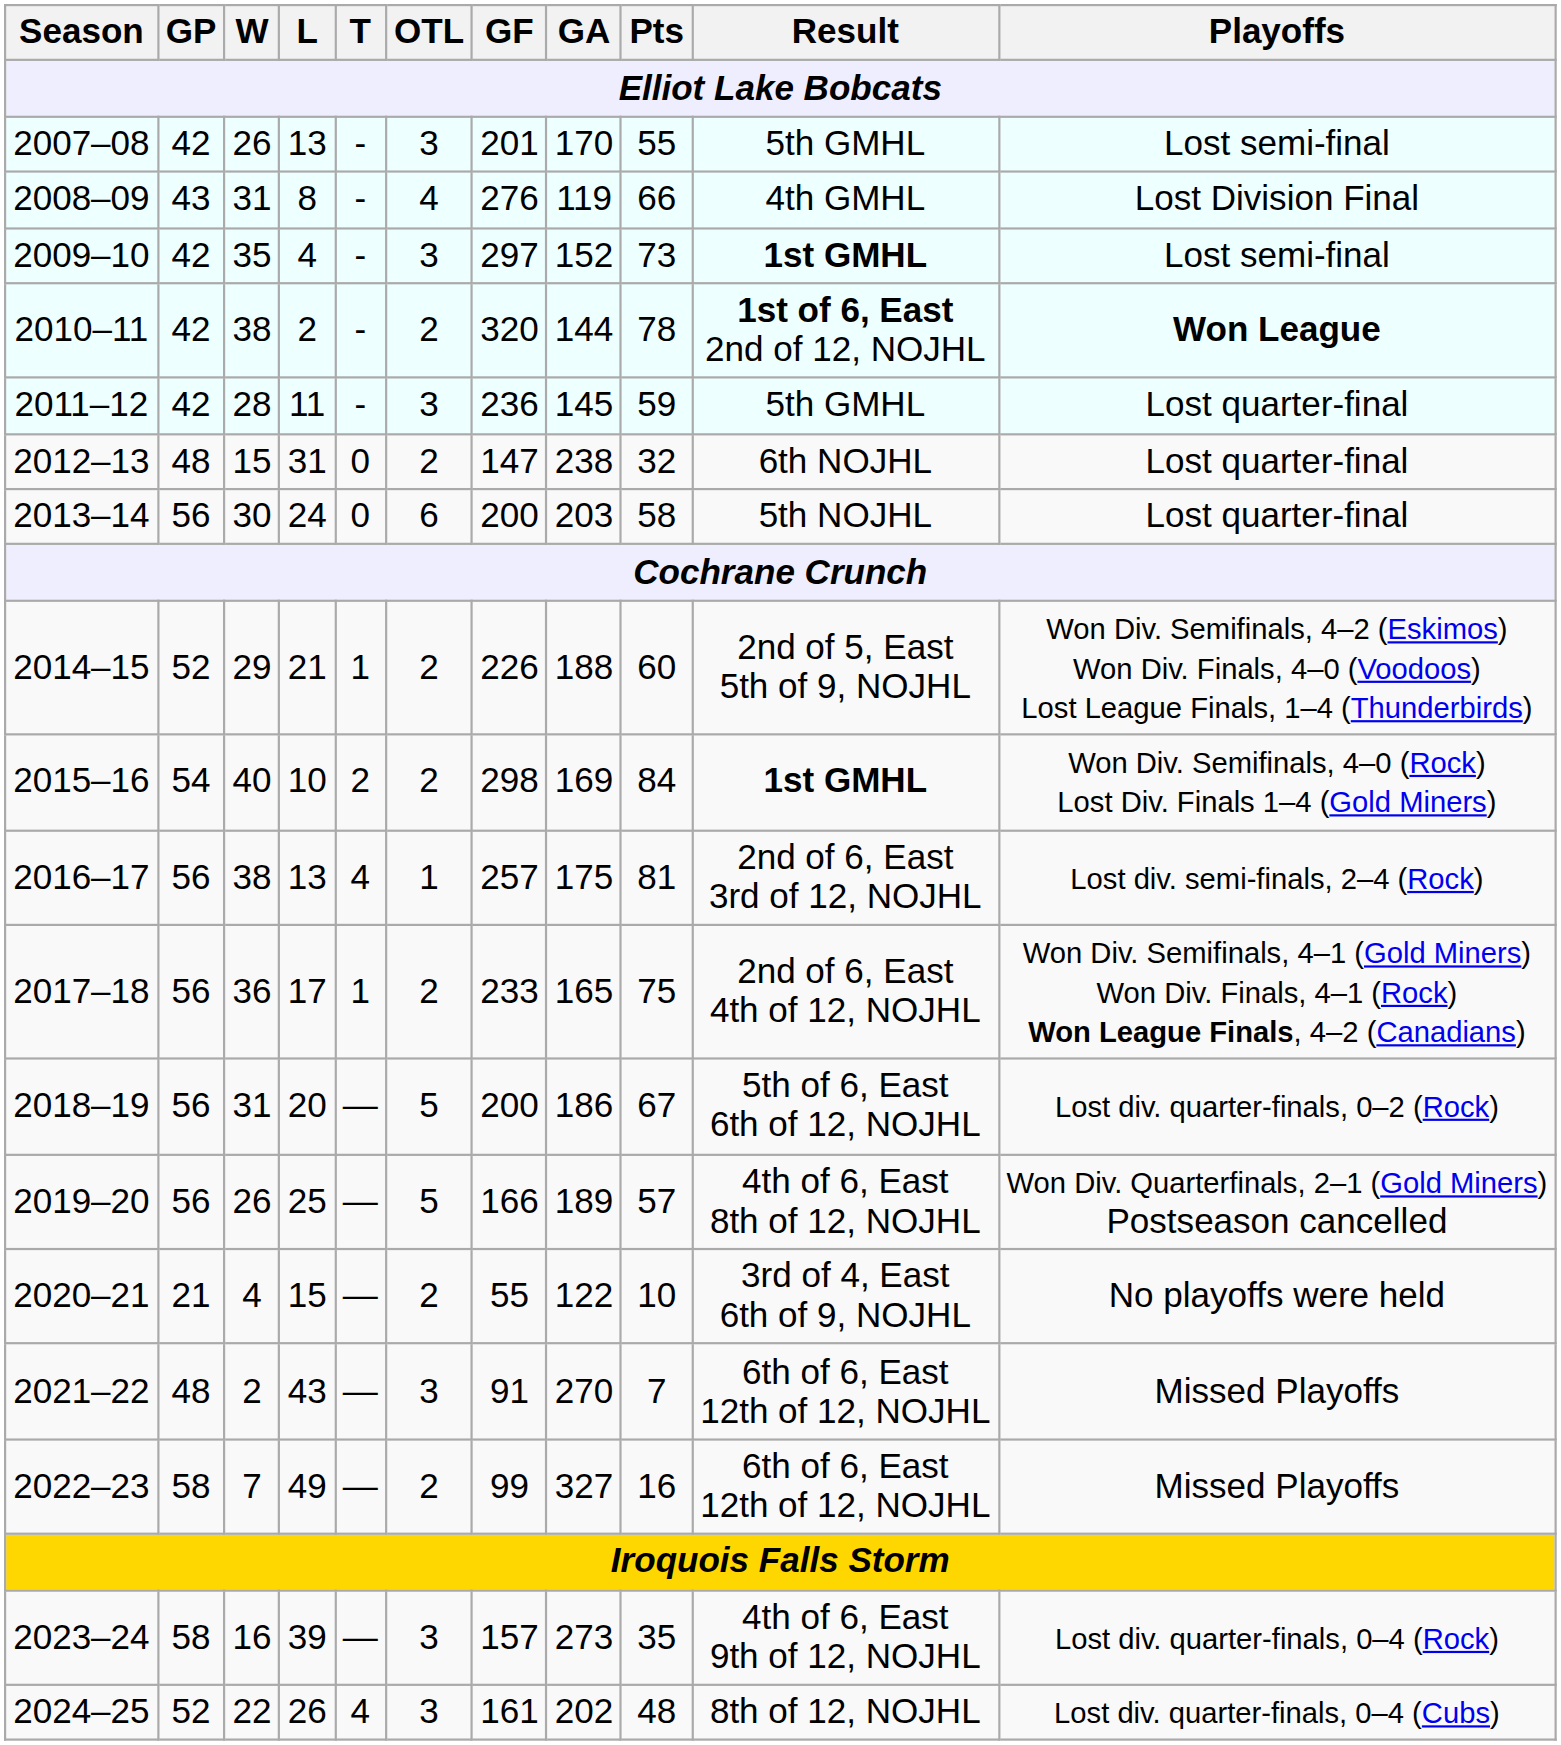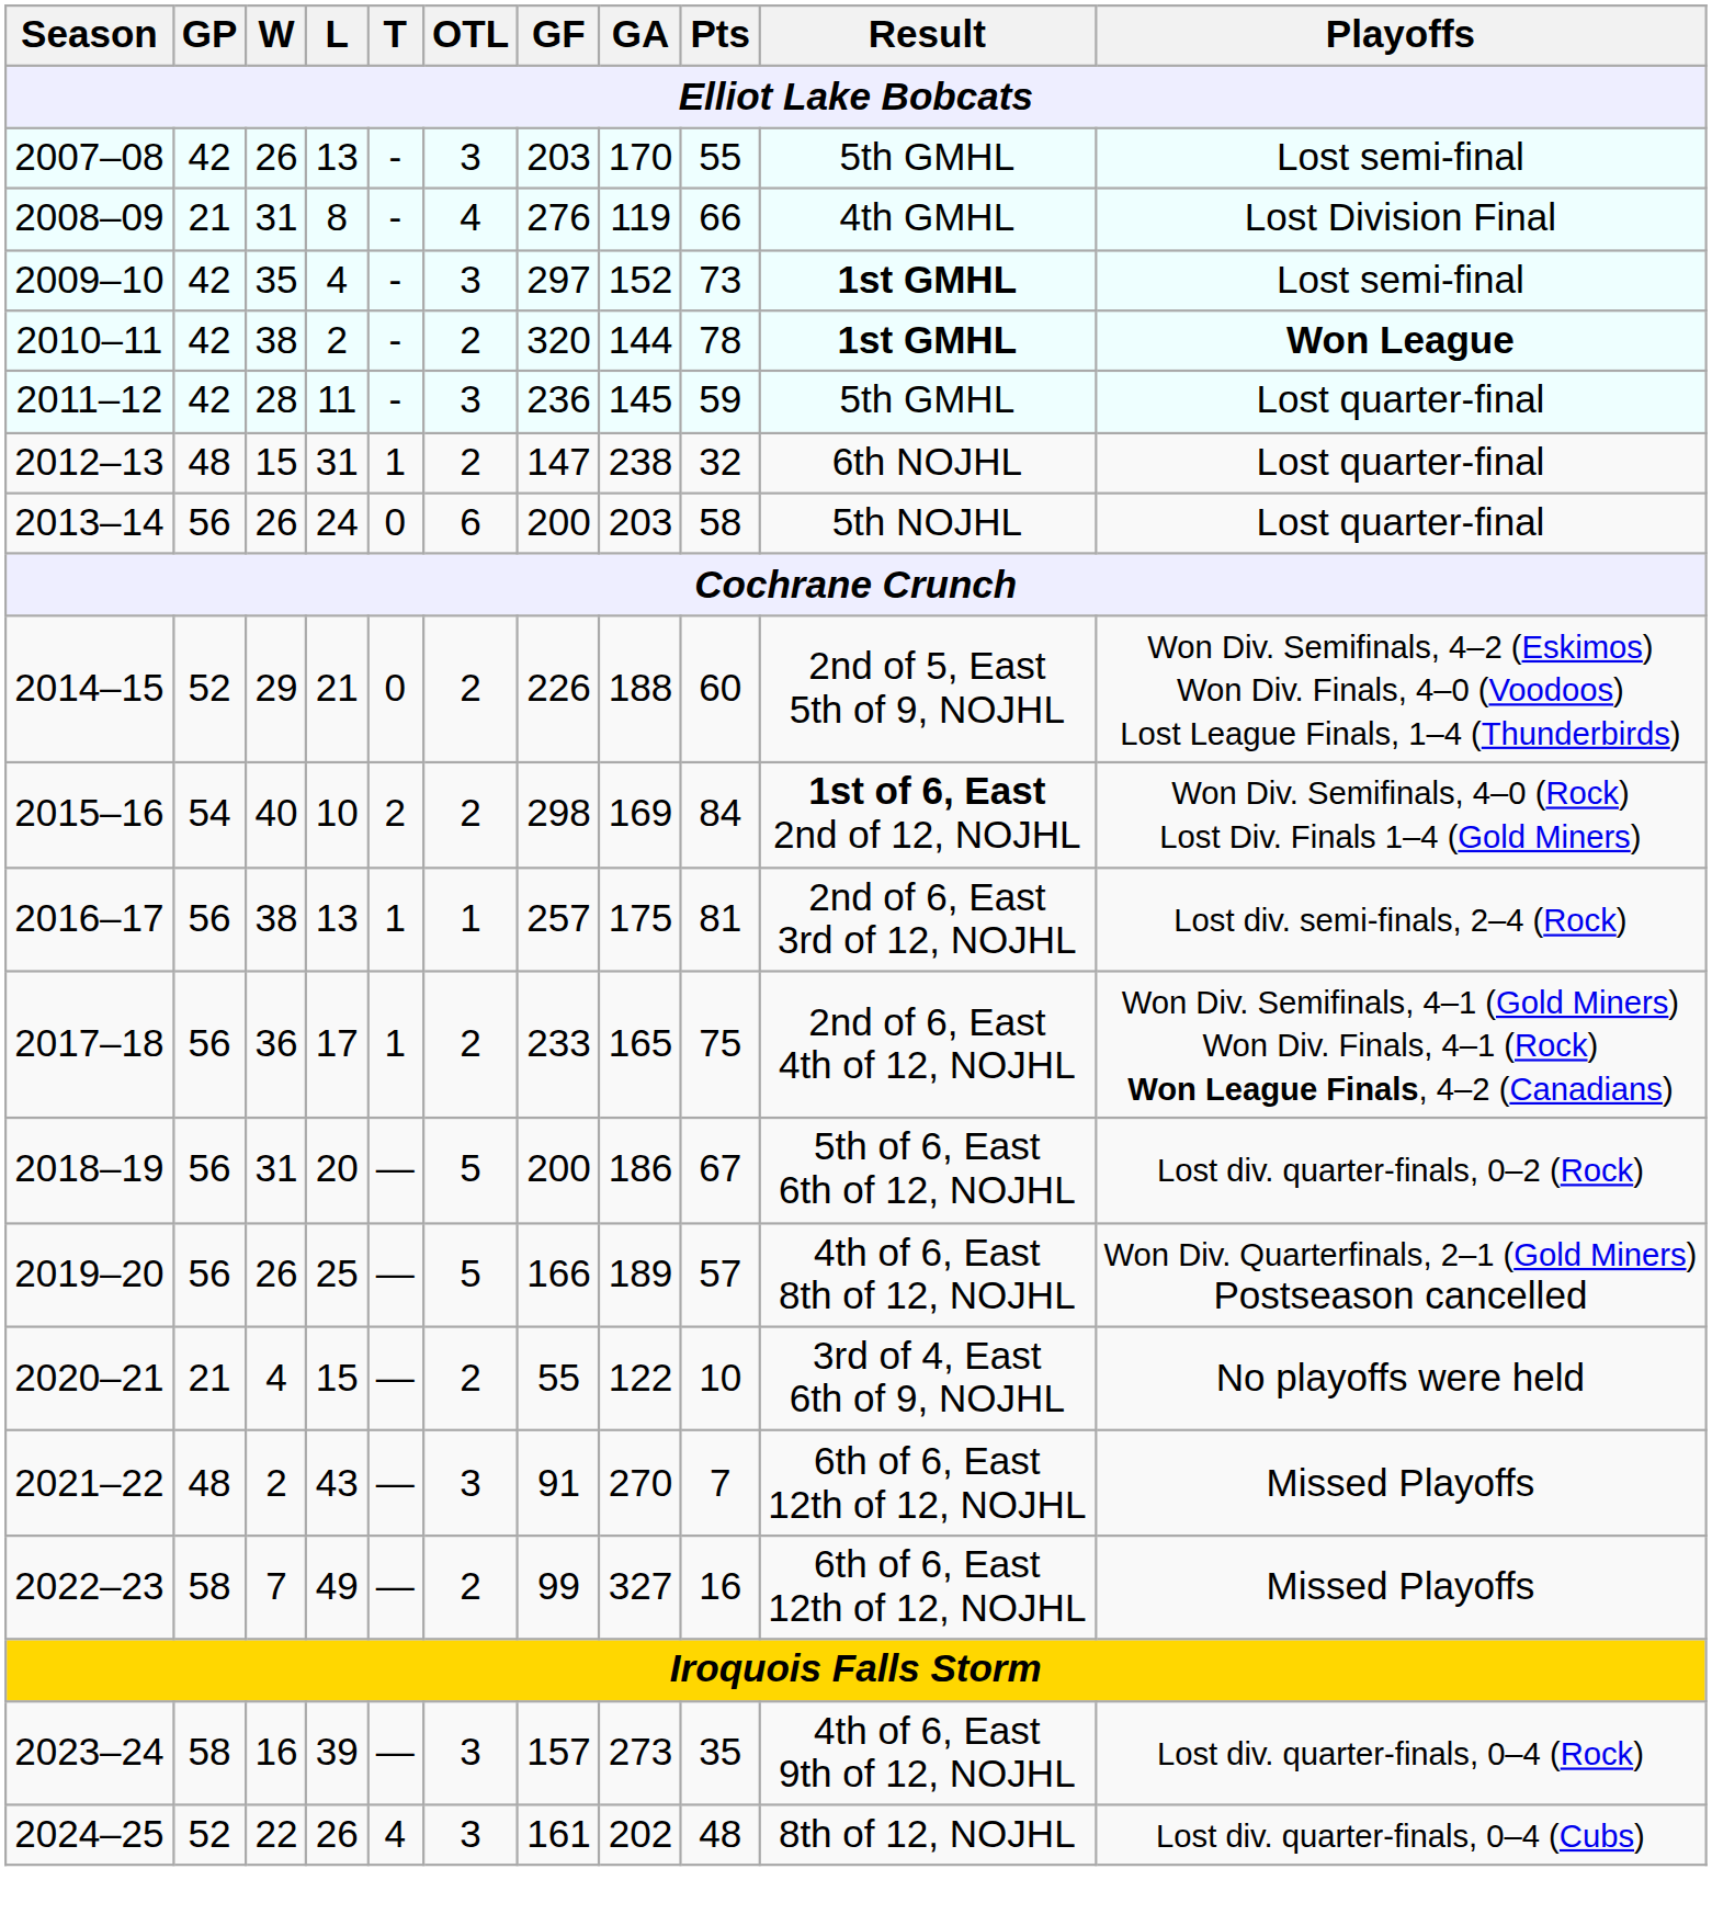 <table class="wikitable" style="text-align:center">
 <tr>
 <th>Season</th>
 <th>GP</th>
 <th>W</th>
 <th>L</th>
 <th>T</th>
 <th>OTL</th>
 <th>GF</th>
 <th>GA</th>
 <th>Pts</th>
 <th>Result</th>
 <th>Playoffs</th>
 </tr>
 <tr bgcolor="#eeeeff">
 <td colspan="11"><strong><em>Elliot Lake Bobcats</em></strong></td>
 </tr>
 <tr bgcolor="#eeffff">
 <td>2007–08</td>
 <td>42</td>
 <td>26</td>
 <td>13</td>
 <td>-</td>
 <td>3</td>
-<td>201</td>
+<td>203</td>
 <td>170</td>
 <td>55</td>
 <td>5th GMHL</td>
 <td>Lost semi-final</td>
 </tr>
 <tr bgcolor="#eeffff">
 <td>2008–09</td>
-<td>43</td>
+<td>21</td>
 <td>31</td>
 <td>8</td>
 <td>-</td>
 <td>4</td>
 <td>276</td>
 <td>119</td>
 <td>66</td>
 <td>4th GMHL</td>
 <td>Lost Division Final</td>
 </tr>
 <tr bgcolor="#eeffff">
 <td>2009–10</td>
 <td>42</td>
 <td>35</td>
 <td>4</td>
 <td>-</td>
 <td>3</td>
 <td>297</td>
 <td>152</td>
 <td>73</td>
 <td><strong>1st GMHL</strong></td>
 <td>Lost semi-final</td>
 </tr>
 <tr bgcolor="#eeffff">
 <td>2010–11</td>
 <td>42</td>
 <td>38</td>
 <td>2</td>
 <td>-</td>
 <td>2</td>
 <td>320</td>
 <td>144</td>
 <td>78</td>
-<td><strong>1st of 6, East</strong><br> 2nd of 12, NOJHL</td>
+<td><strong>1st GMHL</strong></td>
 <td><strong>Won League</strong></td>
 </tr>
 <tr bgcolor="#eeffff">
 <td>2011–12</td>
 <td>42</td>
 <td>28</td>
 <td>11</td>
 <td>-</td>
 <td>3</td>
 <td>236</td>
 <td>145</td>
 <td>59</td>
 <td>5th GMHL</td>
 <td>Lost quarter-final</td>
 </tr>
 <tr>
 <td>2012–13</td>
 <td>48</td>
 <td>15</td>
 <td>31</td>
-<td>0</td>
+<td>1</td>
 <td>2</td>
 <td>147</td>
 <td>238</td>
 <td>32</td>
 <td>6th NOJHL</td>
 <td>Lost quarter-final</td>
 </tr>
 <tr>
 <td>2013–14</td>
 <td>56</td>
-<td>30</td>
+<td>26</td>
 <td>24</td>
 <td>0</td>
 <td>6</td>
 <td>200</td>
 <td>203</td>
 <td>58</td>
 <td>5th NOJHL</td>
 <td>Lost quarter-final</td>
 </tr>
 <tr bgcolor="#eeeeff">
 <td colspan="11"><strong><em>Cochrane Crunch</em></strong></td>
 </tr>
 <tr>
 <td>2014–15</td>
 <td>52</td>
 <td>29</td>
 <td>21</td>
-<td>1</td>
+<td>0</td>
 <td>2</td>
 <td>226</td>
 <td>188</td>
 <td>60</td>
 <td>2nd of 5, East<br> 5th of 9, NOJHL</td>
 <td><small>Won Div. Semifinals, 4–2 (<a href='#'>Eskimos</a>)<br>Won Div. Finals, 4–0 (<a href='#'>Voodoos</a>)<br>Lost League Finals, 1–4 (<a href='#'>Thunderbirds</a>)</small></td>
 </tr>
 <tr>
 <td>2015–16</td>
 <td>54</td>
 <td>40</td>
 <td>10</td>
 <td>2</td>
 <td>2</td>
 <td>298</td>
 <td>169</td>
 <td>84</td>
-<td><strong>1st GMHL</strong></td>
+<td><strong>1st of 6, East</strong><br> 2nd of 12, NOJHL</td>
 <td><small>Won Div. Semifinals, 4–0 (<a href='#'>Rock</a>)<br>Lost Div. Finals 1–4 (<a href='#'>Gold Miners</a>)</small></td>
 </tr>
 <tr>
 <td>2016–17</td>
 <td>56</td>
 <td>38</td>
 <td>13</td>
-<td>4</td>
+<td>1</td>
 <td>1</td>
 <td>257</td>
 <td>175</td>
 <td>81</td>
 <td>2nd of 6, East<br> 3rd of 12, NOJHL</td>
 <td><small>Lost div. semi-finals, 2–4 (<a href='#'>Rock</a>)</small></td>
 </tr>
 <tr>
 <td>2017–18</td>
 <td>56</td>
 <td>36</td>
 <td>17</td>
 <td>1</td>
 <td>2</td>
 <td>233</td>
 <td>165</td>
 <td>75</td>
 <td>2nd of 6, East<br>4th of 12, NOJHL</td>
 <td><small>Won Div. Semifinals, 4–1 (<a href='#'>Gold Miners</a>)<br>Won Div. Finals, 4–1 (<a href='#'>Rock</a>)<br><strong>Won League Finals</strong>, 4–2 (<a href='#'>Canadians</a>)</small></td>
 </tr>
 <tr>
 <td>2018–19</td>
 <td>56</td>
 <td>31</td>
 <td>20</td>
 <td>—</td>
 <td>5</td>
 <td>200</td>
 <td>186</td>
 <td>67</td>
 <td>5th of 6, East<br>6th of 12, NOJHL</td>
 <td><small>Lost div. quarter-finals, 0–2 (<a href='#'>Rock</a>)</small></td>
 </tr>
 <tr>
 <td>2019–20</td>
 <td>56</td>
 <td>26</td>
 <td>25</td>
 <td>—</td>
 <td>5</td>
 <td>166</td>
 <td>189</td>
 <td>57</td>
 <td>4th of 6, East<br>8th of 12, NOJHL</td>
 <td><small>Won Div. Quarterfinals, 2–1 (<a href='#'>Gold Miners</a>)</small><br>Postseason cancelled</td>
 </tr>
 <tr>
 <td>2020–21</td>
 <td>21</td>
 <td>4</td>
 <td>15</td>
 <td>—</td>
 <td>2</td>
 <td>55</td>
 <td>122</td>
 <td>10</td>
 <td>3rd of 4, East<br>6th of 9, NOJHL</td>
 <td>No playoffs were held</td>
 </tr>
 <tr>
 <td>2021–22</td>
 <td>48</td>
 <td>2</td>
 <td>43</td>
 <td>—</td>
 <td>3</td>
 <td>91</td>
 <td>270</td>
 <td>7</td>
 <td>6th of 6, East<br>12th of 12, NOJHL</td>
 <td>Missed Playoffs</td>
 </tr>
 <tr>
 <td>2022–23</td>
 <td>58</td>
 <td>7</td>
 <td>49</td>
 <td>—</td>
 <td>2</td>
 <td>99</td>
 <td>327</td>
 <td>16</td>
 <td>6th of 6, East<br>12th of 12, NOJHL</td>
 <td>Missed Playoffs</td>
 </tr>
 <tr bgcolor="Gold">
 <td colspan="11"><strong><em>Iroquois Falls Storm</em></strong></td>
 </tr>
 <tr>
 <td>2023–24</td>
 <td>58</td>
 <td>16</td>
 <td>39</td>
 <td>—</td>
 <td>3</td>
 <td>157</td>
 <td>273</td>
 <td>35</td>
 <td>4th of 6, East<br>9th of 12, NOJHL</td>
 <td><small>Lost div. quarter-finals, 0–4 (<a href='#'>Rock</a>)</small></td>
 </tr>
 <tr>
 <td>2024–25</td>
 <td>52</td>
 <td>22</td>
 <td>26</td>
 <td>4</td>
 <td>3</td>
 <td>161</td>
 <td>202</td>
 <td>48</td>
 <td>8th of 12, NOJHL</td>
 <td><small>Lost div. quarter-finals, 0–4 (<a href='#'>Cubs</a>)</small></td>
 </tr>
 </table>
